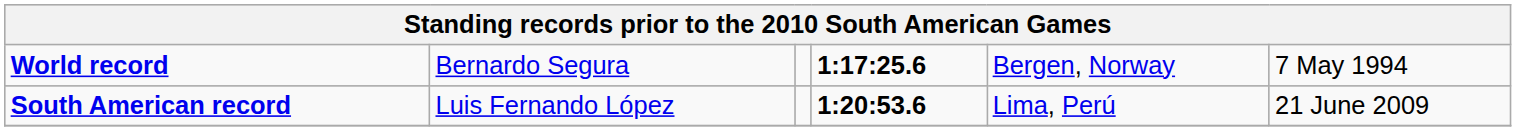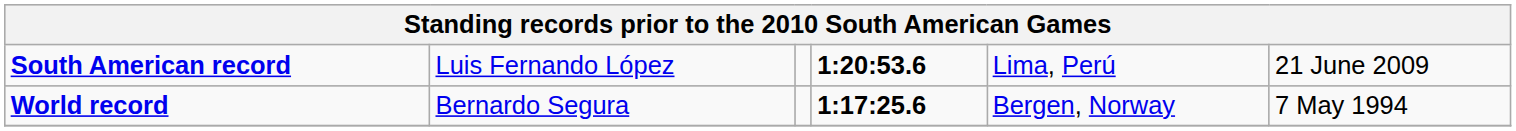 <table class="wikitable" width=75%>
 <tr>
 <th colspan="6">Standing records prior to the 2010 South American Games</th>
+</tr>
+<tr>
+<td><strong><a href='#'>South American record</a></strong></td>
+<td><a href='#'>Luis Fernando López</a></td>
+<td align=left></td>
+<td><strong>1:20:53.6</strong></td>
+<td><a href='#'>Lima</a>, <a href='#'>Perú</a></td>
+<td>21 June 2009</td>
 </tr>
 <tr>
 <td><strong><a href='#'>World record</a></strong></td>
 <td><a href='#'>Bernardo Segura</a></td>
 <td align=left></td>
 <td><strong>1:17:25.6</strong></td>
 <td><a href='#'>Bergen</a>, <a href='#'>Norway</a></td>
 <td>7 May 1994</td>
 </tr>
 <tr>
-<td><strong><a href='#'>South American record</a></strong></td>
-<td><a href='#'>Luis Fernando López</a></td>
-<td align=left></td>
-<td><strong>1:20:53.6</strong></td>
-<td><a href='#'>Lima</a>, <a href='#'>Perú</a></td>
-<td>21 June 2009</td>
-</tr>
-<tr>
 </tr>
 </table>
